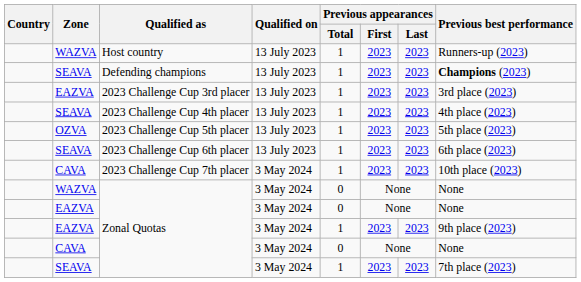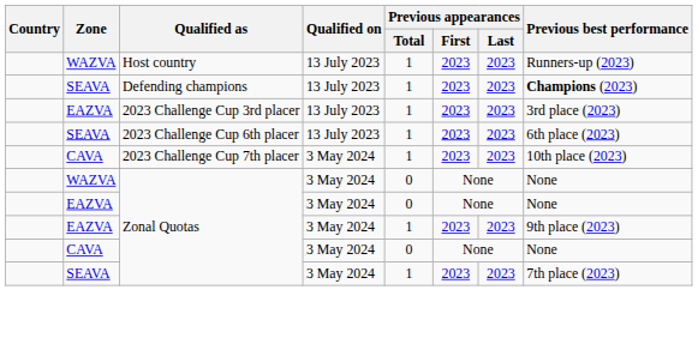 <table class="wikitable sortable" style="font-size:90%">
 <tr>
 <th rowspan=2>Country</th>
 <th rowspan=2>Zone</th>
 <th rowspan=2>Qualified as</th>
 <th rowspan=2>Qualified on</th>
 <th colspan=3>Previous appearances</th>
 <th rowspan=2>Previous best performance</th>
 </tr>
 <tr>
 <th>Total</th>
 <th>First</th>
 <th>Last</th>
 </tr>
 <tr>
 <td></td>
 <td><a href='#'>WAZVA</a></td>
 <td>Host country</td>
 <td>13 July 2023</td>
 <td style="text-align:center">1</td>
 <td style="text-align:center"><a href='#'>2023</a></td>
 <td style="text-align:center"><a href='#'>2023</a></td>
 <td>Runners-up (<a href='#'>2023</a>)</td>
 </tr>
 <tr>
 <td></td>
 <td><a href='#'>SEAVA</a></td>
 <td>Defending champions</td>
 <td>13 July 2023</td>
 <td style="text-align:center">1</td>
 <td style="text-align:center"><a href='#'>2023</a></td>
 <td style="text-align:center"><a href='#'>2023</a></td>
 <td><strong>Champions</strong> (<a href='#'>2023</a>)</td>
 </tr>
 <tr>
 <td></td>
 <td><a href='#'>EAZVA</a></td>
 <td>2023 Challenge Cup 3rd placer</td>
 <td>13 July 2023</td>
 <td style="text-align:center">1</td>
 <td style="text-align:center"><a href='#'>2023</a></td>
 <td style="text-align:center"><a href='#'>2023</a></td>
 <td>3rd place (<a href='#'>2023</a>)</td>
-</tr>
-<tr>
-<td></td>
-<td><a href='#'>SEAVA</a></td>
-<td>2023 Challenge Cup 4th placer</td>
-<td>13 July 2023</td>
-<td style="text-align:center">1</td>
-<td style="text-align:center"><a href='#'>2023</a></td>
-<td style="text-align:center"><a href='#'>2023</a></td>
-<td>4th place (<a href='#'>2023</a>)</td>
-</tr>
-<tr>
-<td></td>
-<td><a href='#'>OZVA</a></td>
-<td>2023 Challenge Cup 5th placer</td>
-<td>13 July 2023</td>
-<td style="text-align:center">1</td>
-<td style="text-align:center"><a href='#'>2023</a></td>
-<td style="text-align:center"><a href='#'>2023</a></td>
-<td>5th place (<a href='#'>2023</a>)</td>
 </tr>
 <tr>
 <td></td>
 <td><a href='#'>SEAVA</a></td>
 <td>2023 Challenge Cup 6th placer</td>
 <td>13 July 2023</td>
 <td style="text-align:center">1</td>
 <td style="text-align:center"><a href='#'>2023</a></td>
 <td style="text-align:center"><a href='#'>2023</a></td>
 <td>6th place (<a href='#'>2023</a>)</td>
 </tr>
 <tr>
 <td></td>
 <td><a href='#'>CAVA</a></td>
 <td>2023 Challenge Cup 7th placer</td>
 <td>3 May 2024</td>
 <td style="text-align:center">1</td>
 <td style="text-align:center"><a href='#'>2023</a></td>
 <td style="text-align:center"><a href='#'>2023</a></td>
 <td>10th place (<a href='#'>2023</a>)</td>
 </tr>
 <tr>
 <td></td>
 <td><a href='#'>WAZVA</a></td>
 <td rowspan=5>Zonal Quotas</td>
 <td>3 May 2024</td>
 <td style="text-align:center">0</td>
 <td colspan=2 style="text-align:center">None</td>
 <td>None</td>
 </tr>
 <tr>
 <td></td>
 <td><a href='#'>EAZVA</a></td>
 <td>3 May 2024</td>
 <td style="text-align:center">0</td>
 <td colspan=2 style="text-align:center">None</td>
 <td>None</td>
 </tr>
 <tr>
 <td></td>
 <td><a href='#'>EAZVA</a></td>
 <td>3 May 2024</td>
 <td style="text-align:center">1</td>
 <td style="text-align:center"><a href='#'>2023</a></td>
 <td style="text-align:center"><a href='#'>2023</a></td>
 <td>9th place (<a href='#'>2023</a>)</td>
 </tr>
 <tr>
 <td></td>
 <td><a href='#'>CAVA</a></td>
 <td>3 May 2024</td>
 <td style="text-align:center">0</td>
 <td colspan=2 style="text-align:center">None</td>
 <td>None</td>
 </tr>
 <tr>
 <td></td>
 <td><a href='#'>SEAVA</a></td>
 <td>3 May 2024</td>
 <td style="text-align:center">1</td>
 <td style="text-align:center"><a href='#'>2023</a></td>
 <td style="text-align:center"><a href='#'>2023</a></td>
 <td>7th place (<a href='#'>2023</a>)</td>
 </tr>
 </table>
